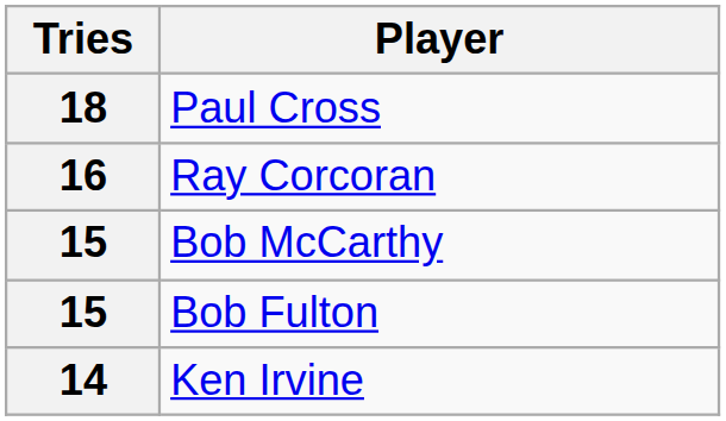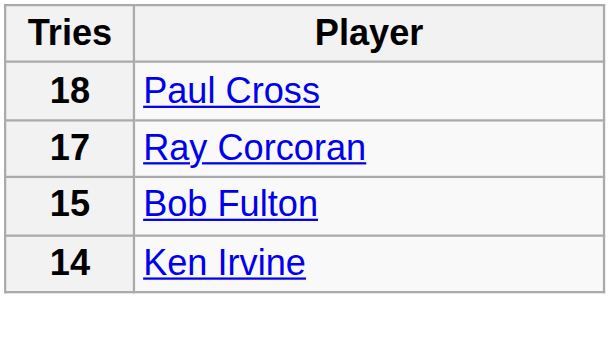 <table class="wikitable" style="text-align:left;">
 <tr>
 <th width=50>Tries</th>
 <th width=200>Player</th>
 </tr>
 <tr>
 <th>18</th>
 <td> <a href='#'>Paul Cross</a></td>
 </tr>
 <tr>
-<th>16</th>
+<th>17</th>
 <td> <a href='#'>Ray Corcoran</a></td>
-</tr>
-<tr>
-<th>15</th>
-<td> <a href='#'>Bob McCarthy</a></td>
 </tr>
 <tr>
 <th>15</th>
 <td> <a href='#'>Bob Fulton</a></td>
 </tr>
 <tr>
 <th>14</th>
 <td> <a href='#'>Ken Irvine</a></td>
 </tr>
 </table>
